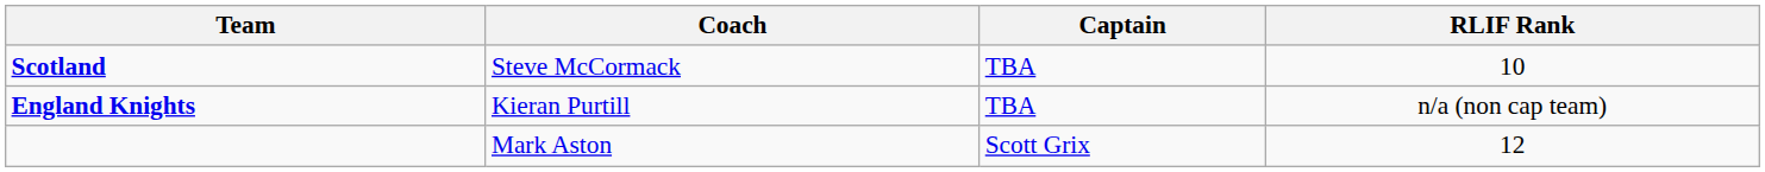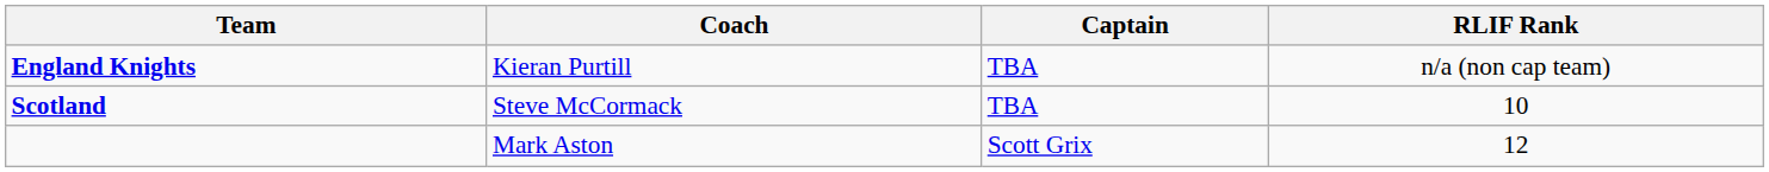 <table class="wikitable sortable" style="width:70%;">
 <tr>
 <th>Team</th>
 <th>Coach</th>
 <th>Captain</th>
 <th>RLIF Rank</th>
 </tr>
 <tr>
+<td> <strong><a href='#'>England Knights</a></strong></td>
+<td><a href='#'>Kieran Purtill</a></td>
+<td><a href='#'>TBA</a></td>
+<td style="text-align: center;">n/a (non cap team)</td>
+</tr>
+<tr>
 <td> <strong><a href='#'>Scotland</a></strong></td>
 <td><a href='#'>Steve McCormack</a></td>
 <td><a href='#'>TBA</a></td>
 <td style="text-align: center;">10</td>
-</tr>
-<tr>
-<td> <strong><a href='#'>England Knights</a></strong></td>
-<td><a href='#'>Kieran Purtill</a></td>
-<td><a href='#'>TBA</a></td>
-<td style="text-align: center;">n/a (non cap team)</td>
 </tr>
 <tr>
 <td><strong></strong></td>
 <td><a href='#'>Mark Aston</a></td>
 <td><a href='#'>Scott Grix</a></td>
 <td style="text-align: center;">12</td>
 </tr>
 </table>
